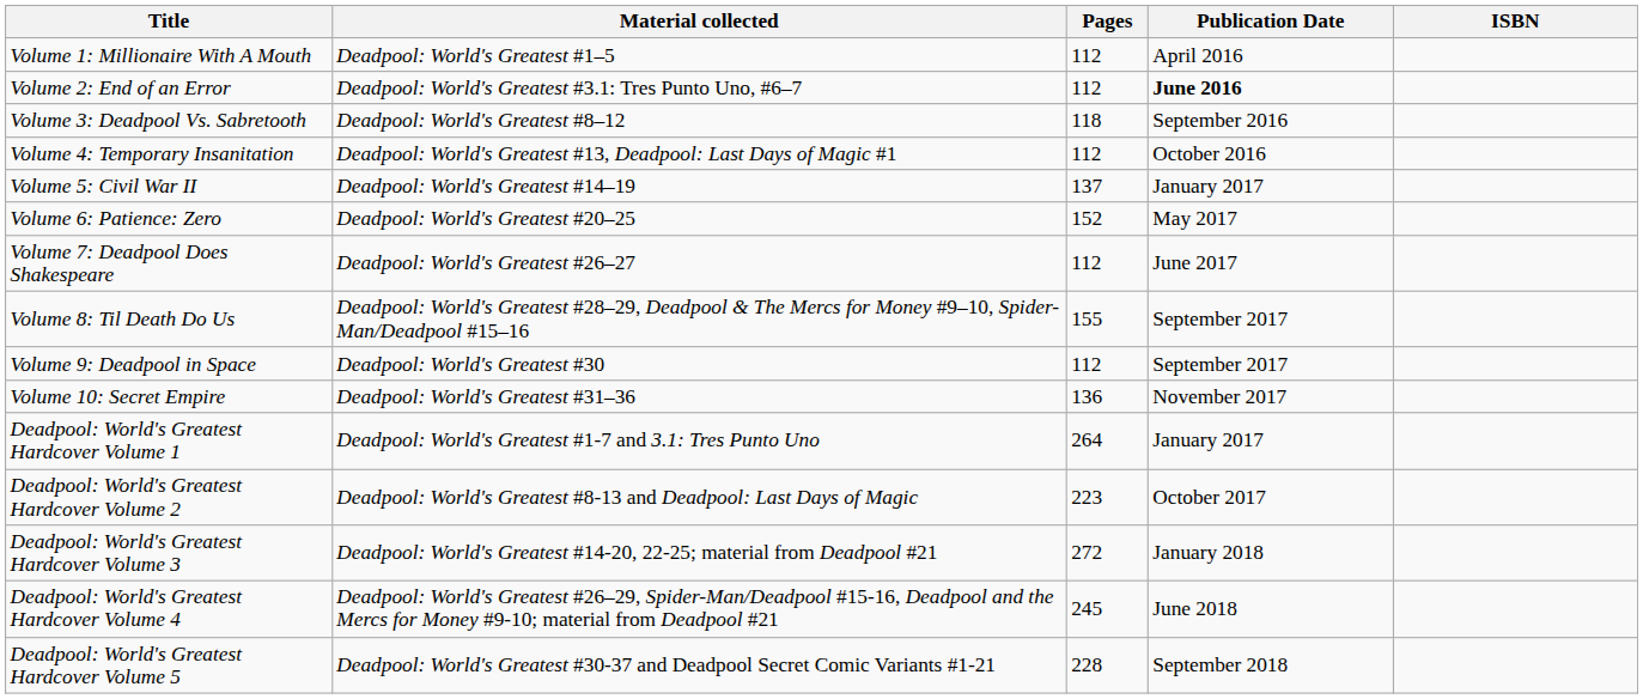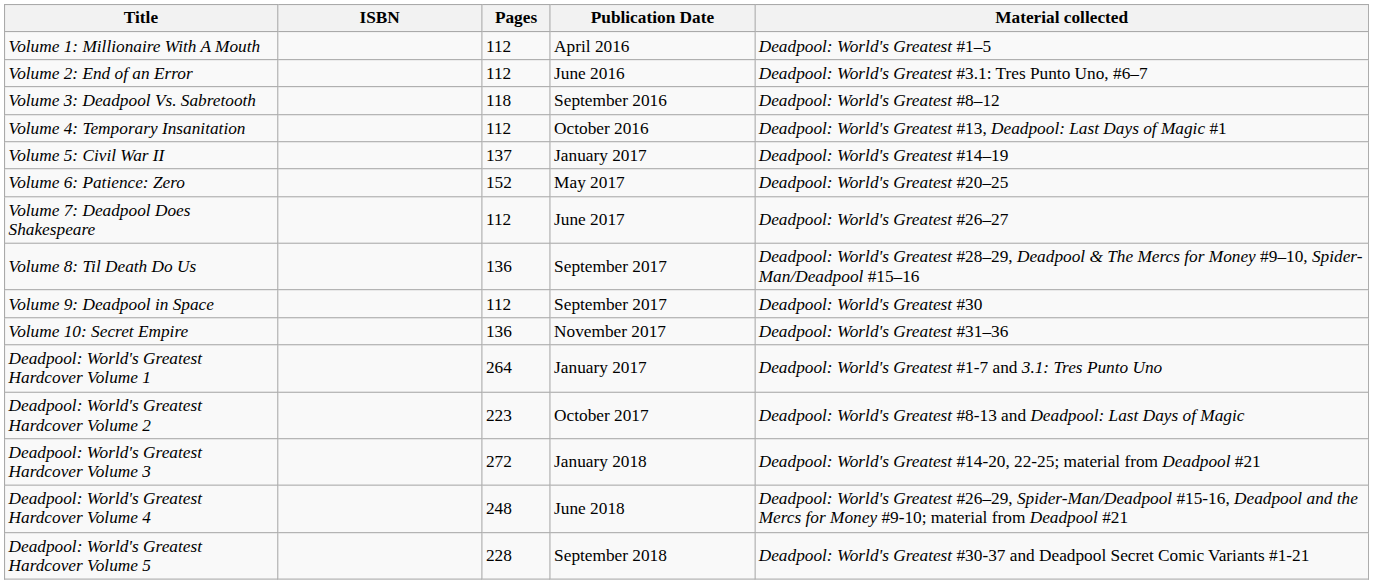 <table class="wikitable" style="text-align:left;" width="100%">
 <tr>
 <th width="20%">Title</th>
-<th width=45%>Material collected</th>
+<th width="15%">ISBN</th>
 <th width=5%>Pages</th>
 <th width="15%">Publication Date</th>
-<th width="15%">ISBN</th>
+<th width=45%>Material collected</th>
 </tr>
 <tr>
 <td><em>Volume 1: Millionaire With A Mouth</em></td>
-<td><em>Deadpool: World's Greatest</em> #1–5</td>
+<td></td>
 <td>112</td>
 <td>April 2016</td>
-<td></td>
+<td><em>Deadpool: World's Greatest</em> #1–5</td>
 </tr>
 <tr>
 <td><em>Volume 2: End of an Error</em></td>
+<td></td>
+<td>112</td>
+<td>June 2016</td>
 <td><em>Deadpool: World's Greatest</em> #3.1: Tres Punto Uno, #6–7</td>
-<td>112</td>
-<td><strong>June 2016</strong></td>
-<td></td>
 </tr>
 <tr>
 <td><em>Volume 3: Deadpool Vs. Sabretooth</em></td>
-<td><em>Deadpool: World's Greatest</em> #8–12</td>
+<td></td>
 <td>118</td>
 <td>September 2016</td>
-<td></td>
+<td><em>Deadpool: World's Greatest</em> #8–12</td>
 </tr>
 <tr>
 <td><em>Volume 4: Temporary Insanitation</em></td>
-<td><em>Deadpool: World's Greatest</em> #13, <em>Deadpool: Last Days of Magic</em> #1</td>
+<td></td>
 <td>112</td>
 <td>October 2016</td>
-<td></td>
+<td><em>Deadpool: World's Greatest</em> #13, <em>Deadpool: Last Days of Magic</em> #1</td>
 </tr>
 <tr>
 <td><em>Volume 5: Civil War II</em></td>
-<td><em>Deadpool: World's Greatest</em> #14–19</td>
+<td></td>
 <td>137</td>
 <td>January 2017</td>
-<td></td>
+<td><em>Deadpool: World's Greatest</em> #14–19</td>
 </tr>
 <tr>
 <td><em>Volume 6: Patience: Zero</em></td>
-<td><em>Deadpool: World's Greatest</em> #20–25</td>
+<td></td>
 <td>152</td>
 <td>May 2017</td>
-<td></td>
+<td><em>Deadpool: World's Greatest</em> #20–25</td>
 </tr>
 <tr>
 <td><em>Volume 7: Deadpool Does Shakespeare</em></td>
-<td><em>Deadpool: World's Greatest</em> #26–27</td>
+<td></td>
 <td>112</td>
 <td>June 2017</td>
-<td></td>
+<td><em>Deadpool: World's Greatest</em> #26–27</td>
 </tr>
 <tr>
 <td><em>Volume 8: Til Death Do Us</em></td>
+<td></td>
+<td>136</td>
+<td>September 2017</td>
 <td><em>Deadpool: World's Greatest</em> #28–29, <em>Deadpool & The Mercs for Money</em> #9–10, <em>Spider-Man/Deadpool</em> #15–16</td>
-<td>155</td>
-<td>September 2017</td>
-<td></td>
 </tr>
 <tr>
 <td><em>Volume 9: Deadpool in Space</em></td>
-<td><em>Deadpool: World's Greatest</em> #30</td>
+<td></td>
 <td>112</td>
 <td>September 2017</td>
-<td></td>
+<td><em>Deadpool: World's Greatest</em> #30</td>
 </tr>
 <tr>
 <td><em>Volume 10: Secret Empire</em></td>
-<td><em>Deadpool: World's Greatest</em> #31–36</td>
+<td></td>
 <td>136</td>
 <td>November 2017</td>
-<td></td>
+<td><em>Deadpool: World's Greatest</em> #31–36</td>
 </tr>
 <tr>
 <td><em>Deadpool: World's Greatest Hardcover Volume 1</em></td>
-<td><em>Deadpool: World's Greatest</em> #1-7 and <em>3.1: Tres Punto Uno</em></td>
+<td></td>
 <td>264</td>
 <td>January 2017</td>
-<td></td>
+<td><em>Deadpool: World's Greatest</em> #1-7 and <em>3.1: Tres Punto Uno</em></td>
 </tr>
 <tr>
 <td><em>Deadpool: World's Greatest Hardcover Volume 2</em></td>
-<td><em>Deadpool: World's Greatest</em> #8-13 and <em>Deadpool: Last Days of Magic</em></td>
+<td></td>
 <td>223</td>
 <td>October 2017</td>
-<td></td>
+<td><em>Deadpool: World's Greatest</em> #8-13 and <em>Deadpool: Last Days of Magic</em></td>
 </tr>
 <tr>
 <td><em>Deadpool: World's Greatest Hardcover Volume 3</em></td>
-<td><em>Deadpool: World's Greatest</em> #14-20, 22-25; material from <em>Deadpool</em> #21</td>
+<td></td>
 <td>272</td>
 <td>January 2018</td>
-<td></td>
+<td><em>Deadpool: World's Greatest</em> #14-20, 22-25; material from <em>Deadpool</em> #21</td>
 </tr>
 <tr>
 <td><em>Deadpool: World's Greatest Hardcover Volume 4</em></td>
+<td></td>
+<td>248</td>
+<td>June 2018</td>
 <td><em>Deadpool: World's Greatest</em> #26–29, <em>Spider-Man/Deadpool</em> #15-16, <em>Deadpool and the Mercs for Money</em> #9-10; material from <em>Deadpool</em> #21</td>
-<td>245</td>
-<td>June 2018</td>
-<td></td>
 </tr>
 <tr>
 <td><em>Deadpool: World's Greatest Hardcover Volume 5</em></td>
-<td><em>Deadpool: World's Greatest</em> #30-37 and Deadpool Secret Comic Variants #1-21</td>
+<td></td>
 <td>228</td>
 <td>September 2018</td>
-<td></td>
+<td><em>Deadpool: World's Greatest</em> #30-37 and Deadpool Secret Comic Variants #1-21</td>
 </tr>
 </table>
